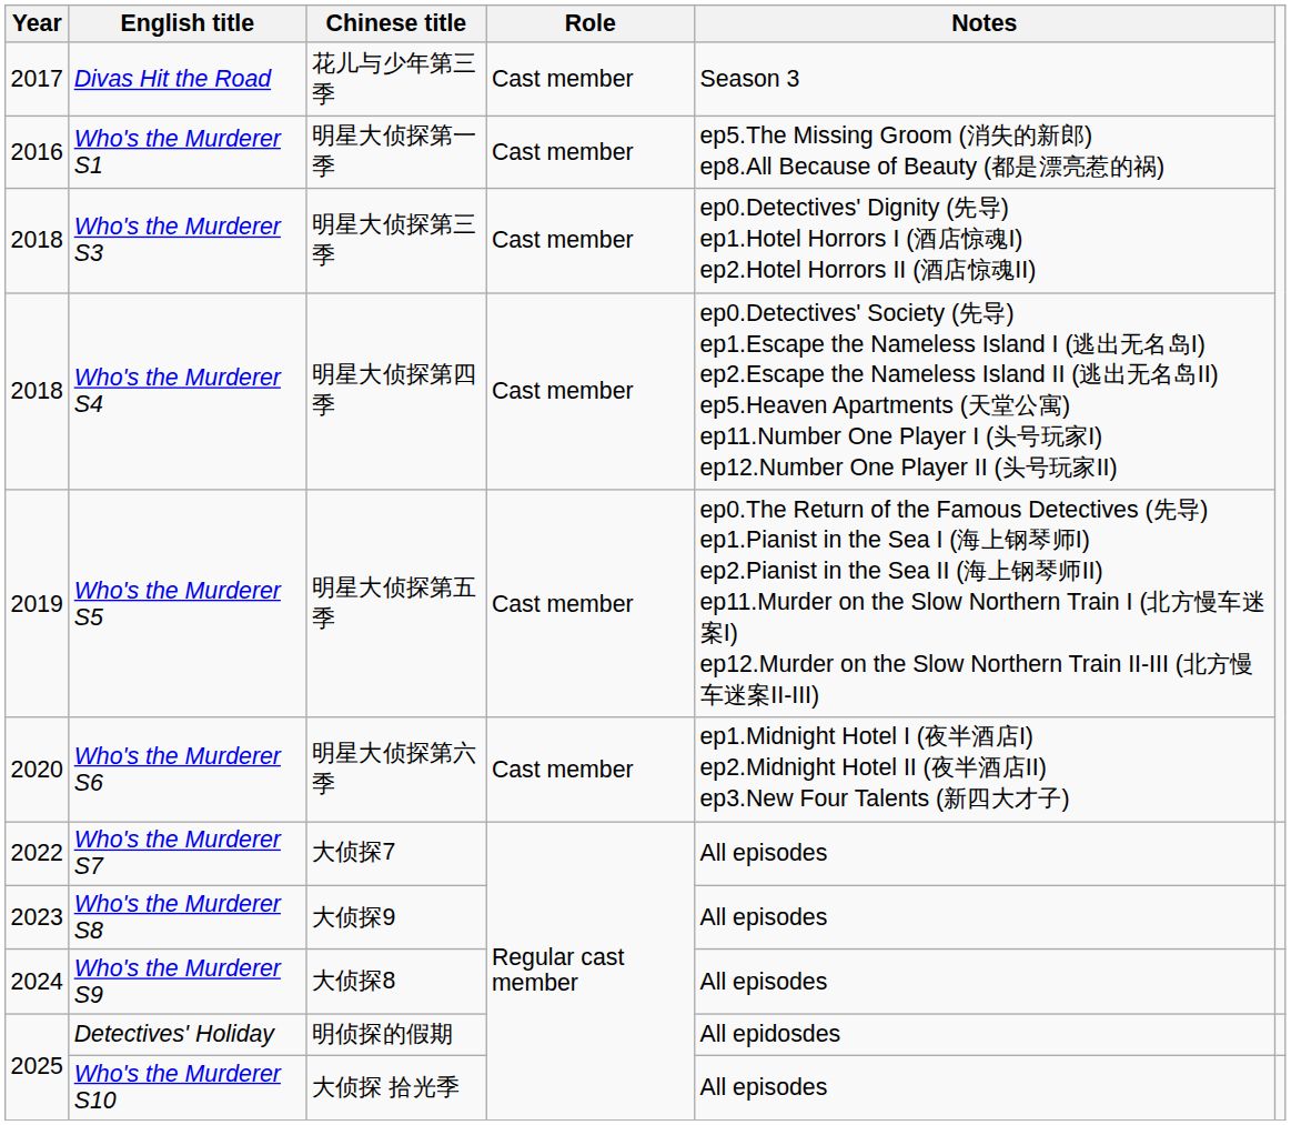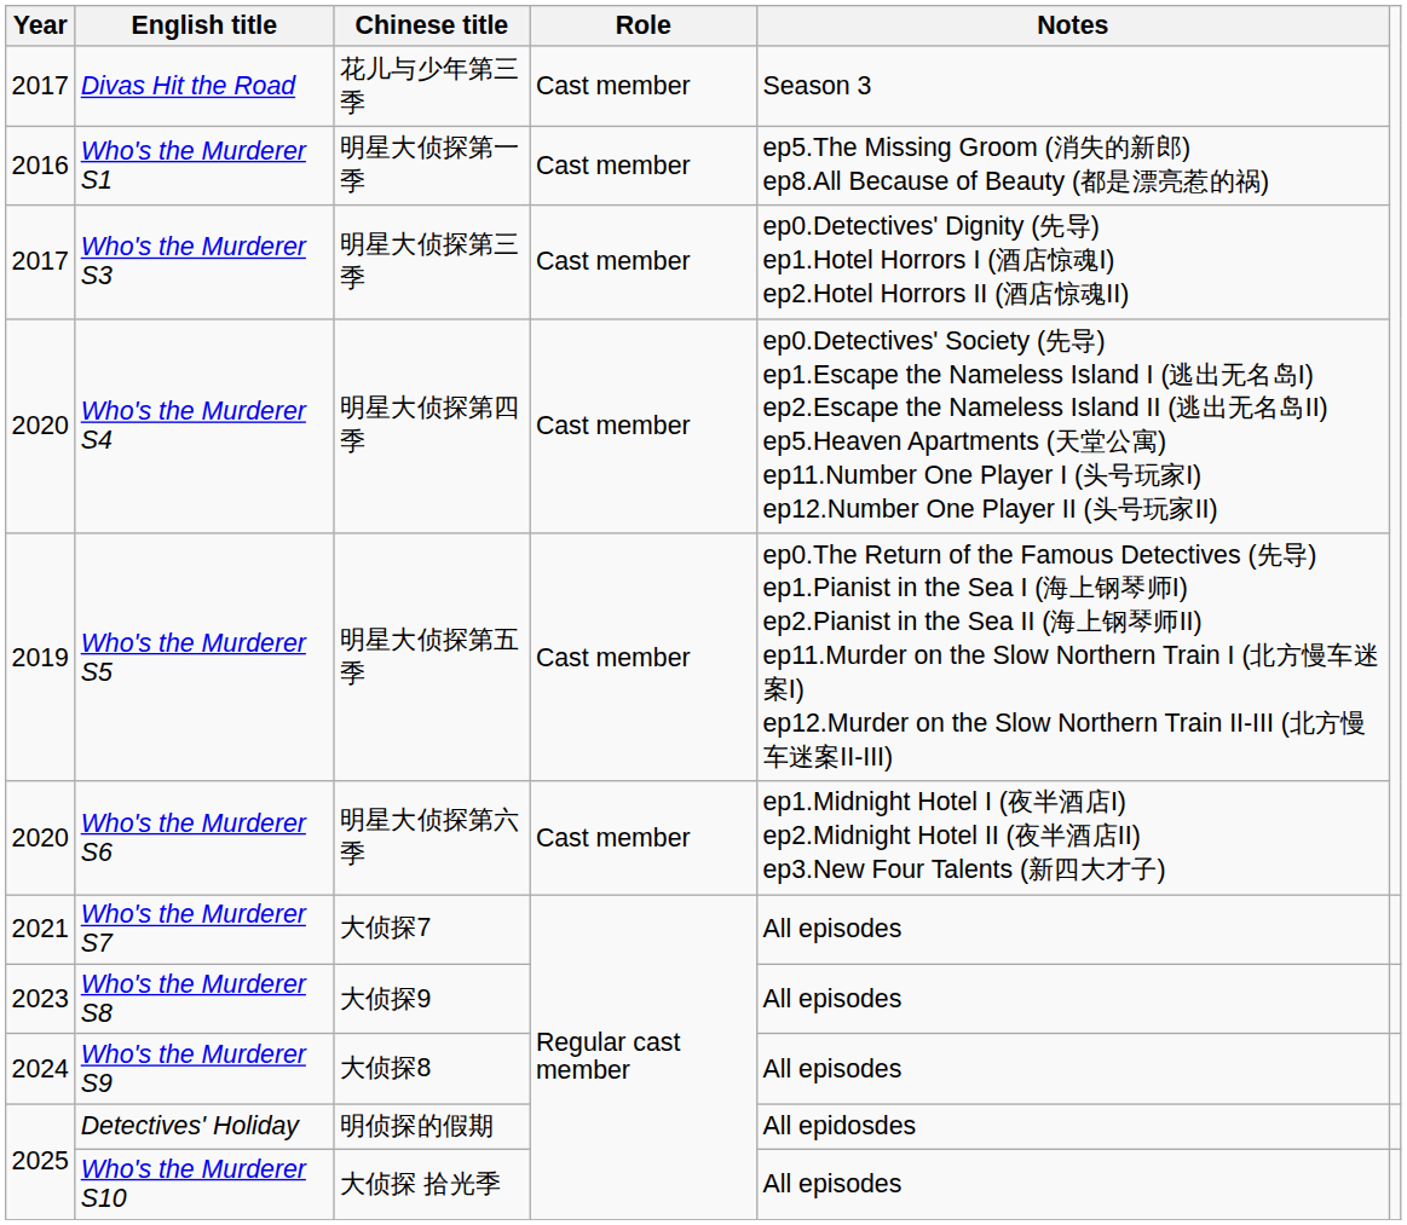 <table class="wikitable">
 <tr>
 <th>Year</th>
 <th>English title</th>
 <th>Chinese title</th>
 <th>Role</th>
 <th>Notes</th>
 </tr>
 <tr>
 <td>2017</td>
 <td><em><a href='#'>Divas Hit the Road</a></em></td>
 <td>花儿与少年第三季</td>
 <td>Cast member</td>
 <td>Season 3</td>
 </tr>
 <tr>
 <td>2016</td>
 <td><em><a href='#'>Who's the Murderer</a> S1</em></td>
 <td>明星大侦探第一季</td>
 <td>Cast member</td>
 <td>ep5.The Missing Groom (消失的新郎)<br>ep8.All Because of Beauty (都是漂亮惹的祸)</td>
 </tr>
 <tr>
-<td>2018</td>
+<td>2017</td>
 <td><em><a href='#'>Who's the Murderer</a> S3</em></td>
 <td>明星大侦探第三季</td>
 <td>Cast member</td>
 <td>ep0.Detectives' Dignity (先导)<br>ep1.Hotel Horrors I (酒店惊魂I)<br>ep2.Hotel Horrors II (酒店惊魂II)</td>
 </tr>
 <tr>
-<td>2018</td>
+<td>2020</td>
 <td><em><a href='#'>Who's the Murderer</a> S4</em></td>
 <td>明星大侦探第四季</td>
 <td>Cast member</td>
 <td>ep0.Detectives' Society (先导)<br>ep1.Escape the Nameless Island I (逃出无名岛I)<br>ep2.Escape the Nameless Island II (逃出无名岛II)<br>ep5.Heaven Apartments (天堂公寓)<br>ep11.Number One Player I (头号玩家I)<br>ep12.Number One Player II (头号玩家II)</td>
 </tr>
 <tr>
 <td>2019</td>
 <td><em><a href='#'>Who's the Murderer</a> S5</em></td>
 <td>明星大侦探第五季</td>
 <td>Cast member</td>
 <td>ep0.The Return of the Famous Detectives (先导)<br>ep1.Pianist in the Sea I (海上钢琴师I)<br>ep2.Pianist in the Sea II (海上钢琴师II)<br>ep11.Murder on the Slow Northern Train I (北方慢车迷案I)<br>ep12.Murder on the Slow Northern Train II-III (北方慢车迷案II-III)</td>
 </tr>
 <tr>
 <td>2020</td>
 <td><em><a href='#'>Who's the Murderer</a> S6</em></td>
 <td>明星大侦探第六季</td>
 <td>Cast member</td>
 <td>ep1.Midnight Hotel I (夜半酒店I)<br>ep2.Midnight Hotel II (夜半酒店II)<br>ep3.New Four Talents (新四大才子)</td>
 </tr>
 <tr>
-<td>2022</td>
+<td>2021</td>
 <td><em><a href='#'>Who's the Murderer</a> S7</em></td>
 <td>大侦探7</td>
 <td rowspan=5>Regular cast member</td>
 <td>All episodes</td>
 <td></td>
 </tr>
 <tr>
 <td>2023</td>
 <td><em><a href='#'>Who's the Murderer</a> S8</em></td>
 <td>大侦探9</td>
 <td>All episodes</td>
 <td></td>
 </tr>
 <tr>
 <td>2024</td>
 <td><em><a href='#'>Who's the Murderer</a> S9</em></td>
 <td>大侦探8</td>
 <td>All episodes</td>
 <td></td>
 </tr>
 <tr>
 <td rowspan=2>2025</td>
 <td><em>Detectives' Holiday</em></td>
 <td>明侦探的假期</td>
 <td>All epidosdes</td>
 <td></td>
 </tr>
 <tr>
 <td><em><a href='#'>Who's the Murderer</a> S10</em></td>
 <td>大侦探 拾光季</td>
 <td>All episodes</td>
 <td></td>
 </tr>
 </table>
